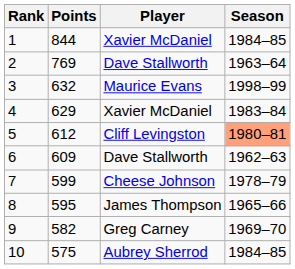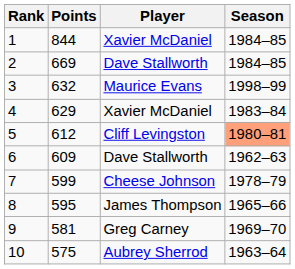 <table class="wikitable">
 <tr>
 <th>Rank</th>
 <th>Points</th>
 <th>Player</th>
 <th>Season</th>
 </tr>
 <tr>
 <td>1</td>
 <td>844</td>
 <td><a href='#'>Xavier McDaniel</a></td>
 <td>1984–85</td>
 </tr>
 <tr>
 <td>2</td>
-<td>769</td>
+<td>669</td>
 <td><a href='#'>Dave Stallworth</a></td>
-<td>1963–64</td>
+<td>1984–85</td>
 </tr>
 <tr>
 <td>3</td>
 <td>632</td>
 <td><a href='#'>Maurice Evans</a></td>
 <td>1998–99</td>
 </tr>
 <tr>
 <td>4</td>
 <td>629</td>
 <td>Xavier McDaniel</td>
 <td>1983–84</td>
 </tr>
 <tr>
 <td>5</td>
 <td>612</td>
 <td><a href='#'>Cliff Levingston</a></td>
 <td style="background: lightsalmon;">1980–81</td>
 </tr>
 <tr>
 <td>6</td>
 <td>609</td>
 <td>Dave Stallworth</td>
 <td>1962–63</td>
 </tr>
 <tr>
 <td>7</td>
 <td>599</td>
 <td><a href='#'>Cheese Johnson</a></td>
 <td>1978–79</td>
 </tr>
 <tr>
 <td>8</td>
 <td>595</td>
 <td>James Thompson</td>
 <td>1965–66</td>
 </tr>
 <tr>
 <td>9</td>
-<td>582</td>
+<td>581</td>
 <td>Greg Carney</td>
 <td>1969–70</td>
 </tr>
 <tr>
 <td>10</td>
 <td>575</td>
 <td><a href='#'>Aubrey Sherrod</a></td>
-<td>1984–85</td>
+<td>1963–64</td>
 </tr>
 </table>
